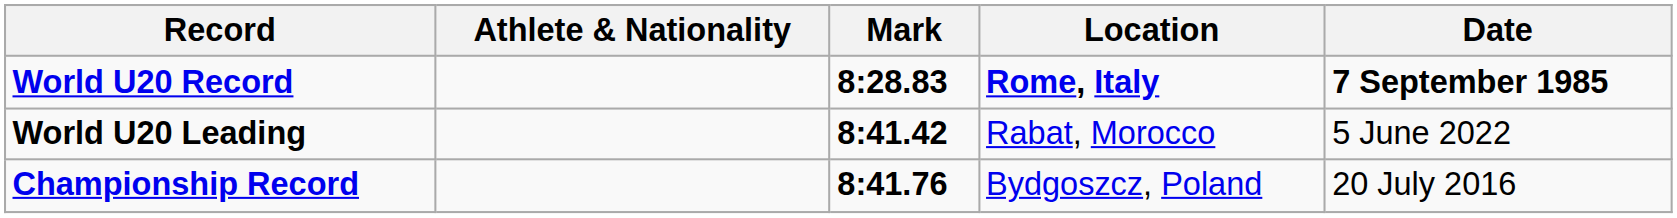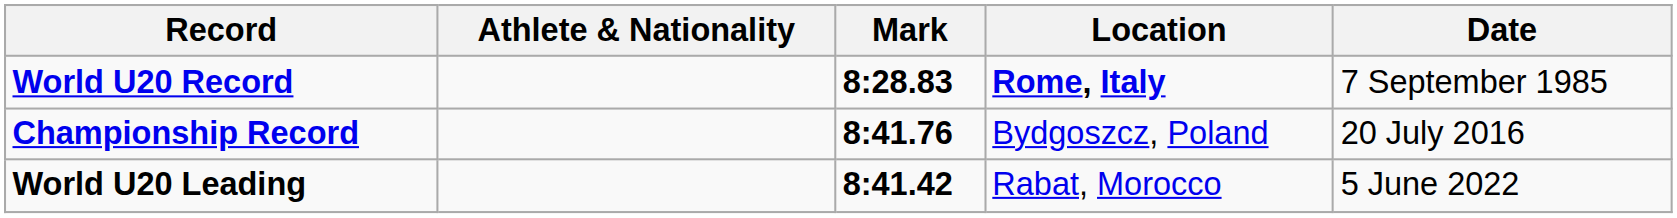 <table class="wikitable" width=65%>
 <tr>
 <th>Record</th>
 <th>Athlete & Nationality</th>
 <th>Mark</th>
 <th>Location</th>
 <th>Date</th>
 </tr>
 <tr>
 <td><strong><a href='#'>World U20 Record</a></strong></td>
 <td></td>
 <td><strong>8:28.83</strong></td>
 <td><strong><a href='#'>Rome</a>, <a href='#'>Italy</a></strong></td>
-<td><strong>7 September 1985</strong></td>
+<td>7 September 1985</td>
+</tr>
+<tr>
+<td><strong><a href='#'>Championship Record</a></strong></td>
+<td></td>
+<td><strong>8:41.76</strong></td>
+<td><a href='#'>Bydgoszcz</a>, <a href='#'>Poland</a></td>
+<td>20 July 2016</td>
 </tr>
 <tr>
 <td><strong>World U20 Leading</strong></td>
 <td></td>
 <td><strong>8:41.42</strong></td>
 <td><a href='#'>Rabat</a>, <a href='#'>Morocco</a></td>
 <td>5 June 2022</td>
 </tr>
-<tr>
-<td><strong><a href='#'>Championship Record</a></strong></td>
-<td></td>
-<td><strong>8:41.76</strong></td>
-<td><a href='#'>Bydgoszcz</a>, <a href='#'>Poland</a></td>
-<td>20 July 2016</td>
-</tr>
 </table>
